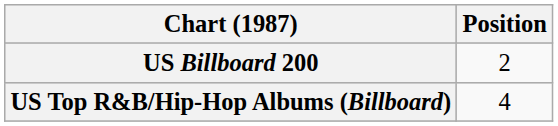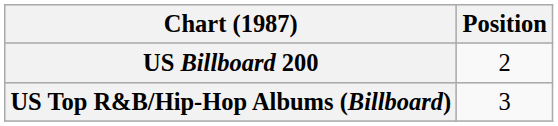 <table class="wikitable plainrowheaders" style="text-align:center;">
 <tr>
 <th scope="col">Chart (1987)</th>
 <th scope="col">Position</th>
 </tr>
 <tr>
 <th scope="row">US <em>Billboard</em> 200</th>
 <td>2</td>
 </tr>
 <tr>
 <th scope="row">US Top R&B/Hip-Hop Albums (<em>Billboard</em>)</th>
-<td>4</td>
+<td>3</td>
 </tr>
 </table>
